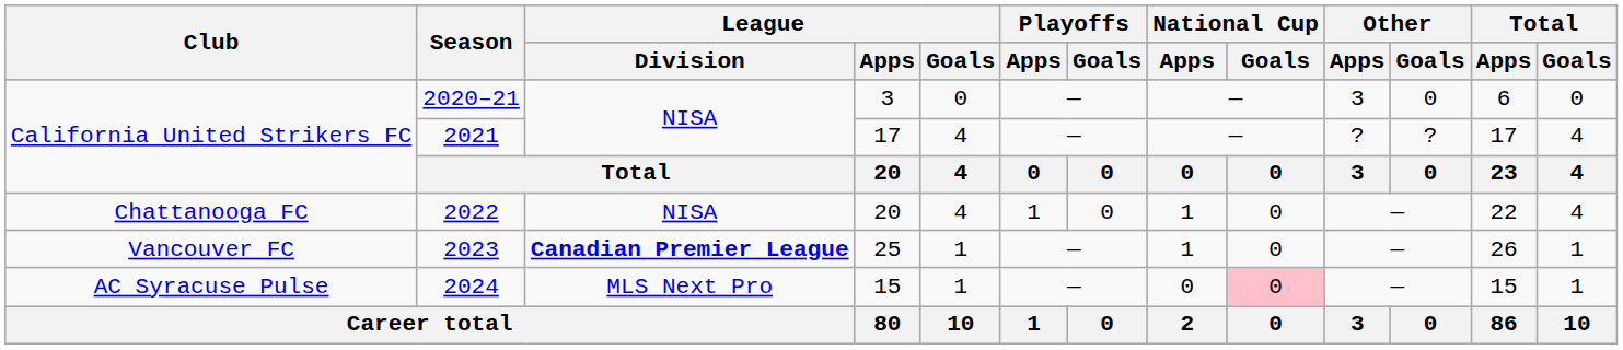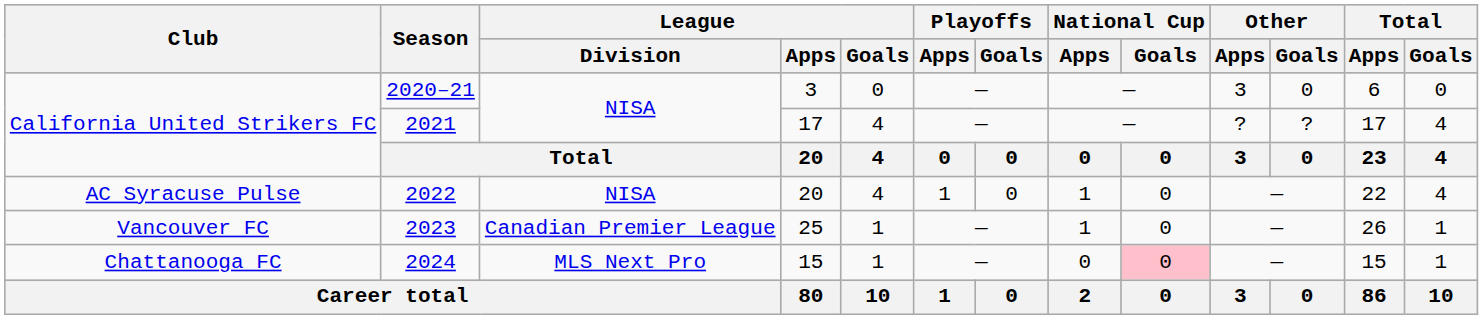 <table class="wikitable" style="text-align: center">
 <tr>
 <th rowspan="2">Club</th>
 <th rowspan="2">Season</th>
 <th colspan="3">League</th>
 <th colspan="2">Playoffs</th>
 <th colspan="2">National Cup</th>
 <th colspan="2">Other</th>
 <th colspan="2">Total</th>
 </tr>
 <tr>
 <th>Division</th>
 <th>Apps</th>
 <th>Goals</th>
 <th>Apps</th>
 <th>Goals</th>
 <th>Apps</th>
 <th>Goals</th>
 <th>Apps</th>
 <th>Goals</th>
 <th>Apps</th>
 <th>Goals</th>
 </tr>
 <tr>
 <td rowspan=3><a href='#'>California United Strikers FC</a></td>
 <td><a href='#'>2020–21</a></td>
 <td rowspan=2><a href='#'>NISA</a></td>
 <td>3</td>
 <td>0</td>
 <td colspan=2>—</td>
 <td colspan=2>—</td>
 <td>3</td>
 <td>0</td>
 <td>6</td>
 <td>0</td>
 </tr>
 <tr>
 <td><a href='#'>2021</a></td>
 <td>17</td>
 <td>4</td>
 <td colspan=2>—</td>
 <td colspan=2>—</td>
 <td>?</td>
 <td>?</td>
 <td>17</td>
 <td>4</td>
 </tr>
 <tr>
 <th colspan="2">Total</th>
 <th>20</th>
 <th>4</th>
 <th>0</th>
 <th>0</th>
 <th>0</th>
 <th>0</th>
 <th>3</th>
 <th>0</th>
 <th>23</th>
 <th>4</th>
 </tr>
 <tr>
-<td><a href='#'>Chattanooga FC</a></td>
+<td><a href='#'>AC Syracuse Pulse</a></td>
 <td><a href='#'>2022</a></td>
 <td><a href='#'>NISA</a></td>
 <td>20</td>
 <td>4</td>
 <td>1</td>
 <td>0</td>
 <td>1</td>
 <td>0</td>
 <td colspan=2>—</td>
 <td>22</td>
 <td>4</td>
 </tr>
 <tr>
 <td><a href='#'>Vancouver FC</a></td>
 <td><a href='#'>2023</a></td>
-<td><strong><a href='#'>Canadian Premier League</a></strong></td>
+<td><a href='#'>Canadian Premier League</a></td>
 <td>25</td>
 <td>1</td>
 <td colspan="2">—</td>
 <td>1</td>
 <td>0</td>
 <td colspan="2">—</td>
 <td>26</td>
 <td>1</td>
 </tr>
 <tr>
-<td><a href='#'>AC Syracuse Pulse</a></td>
+<td><a href='#'>Chattanooga FC</a></td>
 <td><a href='#'>2024</a></td>
 <td><a href='#'>MLS Next Pro</a></td>
 <td>15</td>
 <td>1</td>
 <td colspan="2">—</td>
 <td>0</td>
 <td style="background: pink;">0</td>
 <td colspan="2">—</td>
 <td>15</td>
 <td>1</td>
 </tr>
 <tr>
 <th colspan="3">Career total</th>
 <th>80</th>
 <th>10</th>
 <th>1</th>
 <th>0</th>
 <th>2</th>
 <th>0</th>
 <th>3</th>
 <th>0</th>
 <th>86</th>
 <th>10</th>
 </tr>
 </table>
